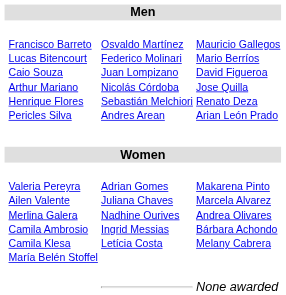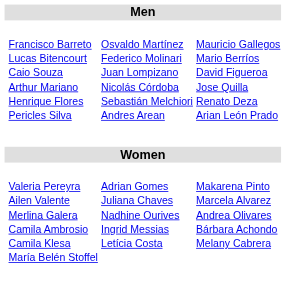 <table>
 <tr style="background:#dfdfdf;">
 <td colspan="4" style="text-align:center;"><strong>Men</strong></td>
 </tr>
 <tr>
 <th scope=row style="text-align:left"></th>
 <td><br><small><a href='#'>Francisco Barreto</a><br><a href='#'>Lucas Bitencourt</a><br><a href='#'>Caio Souza</a><br><a href='#'>Arthur Mariano</a><br><a href='#'>Henrique Flores</a><br><a href='#'>Pericles Silva</a></small></td>
 <td><br><small><a href='#'>Osvaldo Martínez</a><br><a href='#'>Federico Molinari</a><br><a href='#'>Juan Lompizano</a><br><a href='#'>Nicolás Córdoba</a><br><a href='#'>Sebastián Melchiori</a><br><a href='#'>Andres Arean</a></small></td>
 <td><br><small><a href='#'>Mauricio Gallegos</a><br><a href='#'>Mario Berríos</a><br><a href='#'>David Figueroa</a><br><a href='#'>Jose Quilla</a><br><a href='#'>Renato Deza</a><br><a href='#'>Arian León Prado</a></small></td>
 </tr>
 <tr>
 <th scope=row style="text-align:left"></th>
 <td></td>
 <td></td>
 <td></td>
 </tr>
 <tr>
 <th scope=row style="text-align:left"></th>
 <td></td>
 <td></td>
 <td></td>
 </tr>
 <tr>
 <th scope=row style="text-align:left"></th>
 <td></td>
 <td></td>
 <td></td>
 </tr>
 <tr>
 <th scope=row style="text-align:left"></th>
 <td></td>
 <td></td>
 <td></td>
 </tr>
 <tr>
 <th scope=row style="text-align:left"></th>
 <td></td>
 <td></td>
 <td></td>
 </tr>
 <tr>
 <th scope=row style="text-align:left"></th>
 <td></td>
 <td></td>
 <td></td>
 </tr>
 <tr>
 <th scope=row style="text-align:left"></th>
 <td></td>
 <td></td>
 <td></td>
 </tr>
 <tr style="background:#dfdfdf;">
 <td colspan="4" style="text-align:center;"><strong>Women</strong></td>
 </tr>
 <tr>
 <th scope=row style="text-align:left"></th>
 <td><br><small><a href='#'>Valeria Pereyra</a><br><a href='#'>Ailen Valente</a><br><a href='#'>Merlina Galera</a><br><a href='#'>Camila Ambrosio</a><br><a href='#'>Camila Klesa</a><br><a href='#'>María Belén Stoffel</a></small></td>
 <td><br><small><a href='#'>Adrian Gomes</a><br><a href='#'>Juliana Chaves</a><br><a href='#'>Nadhine Ourives</a><br><a href='#'>Ingrid Messias</a><br><a href='#'>Letícia Costa</a><br><br></small></td>
 <td><br><small><a href='#'>Makarena Pinto</a><br><a href='#'>Marcela Alvarez</a><br><a href='#'>Andrea Olivares</a><br><a href='#'>Bárbara Achondo</a><br><a href='#'>Melany Cabrera</a><br><br></small></td>
 </tr>
 <tr>
 <th scope=row style="text-align:left"></th>
 <td></td>
 <td></td>
 <td></td>
 </tr>
 <tr>
 <th scope=row style="text-align:left"></th>
 <td></td>
 <td></td>
 <td></td>
 </tr>
 <tr>
 <th scope=row style="text-align:left"></th>
 <td></td>
 <td></td>
 <td></td>
 </tr>
 <tr>
 <th scope=row style="text-align:left"></th>
 <td></td>
 <td></td>
 <td></td>
 </tr>
-<tr>
-<th scope=row style="text-align:left"></th>
-<td></td>
-<td><hr></td>
-<td><em>None awarded</em></td>
-</tr>
 </table>
